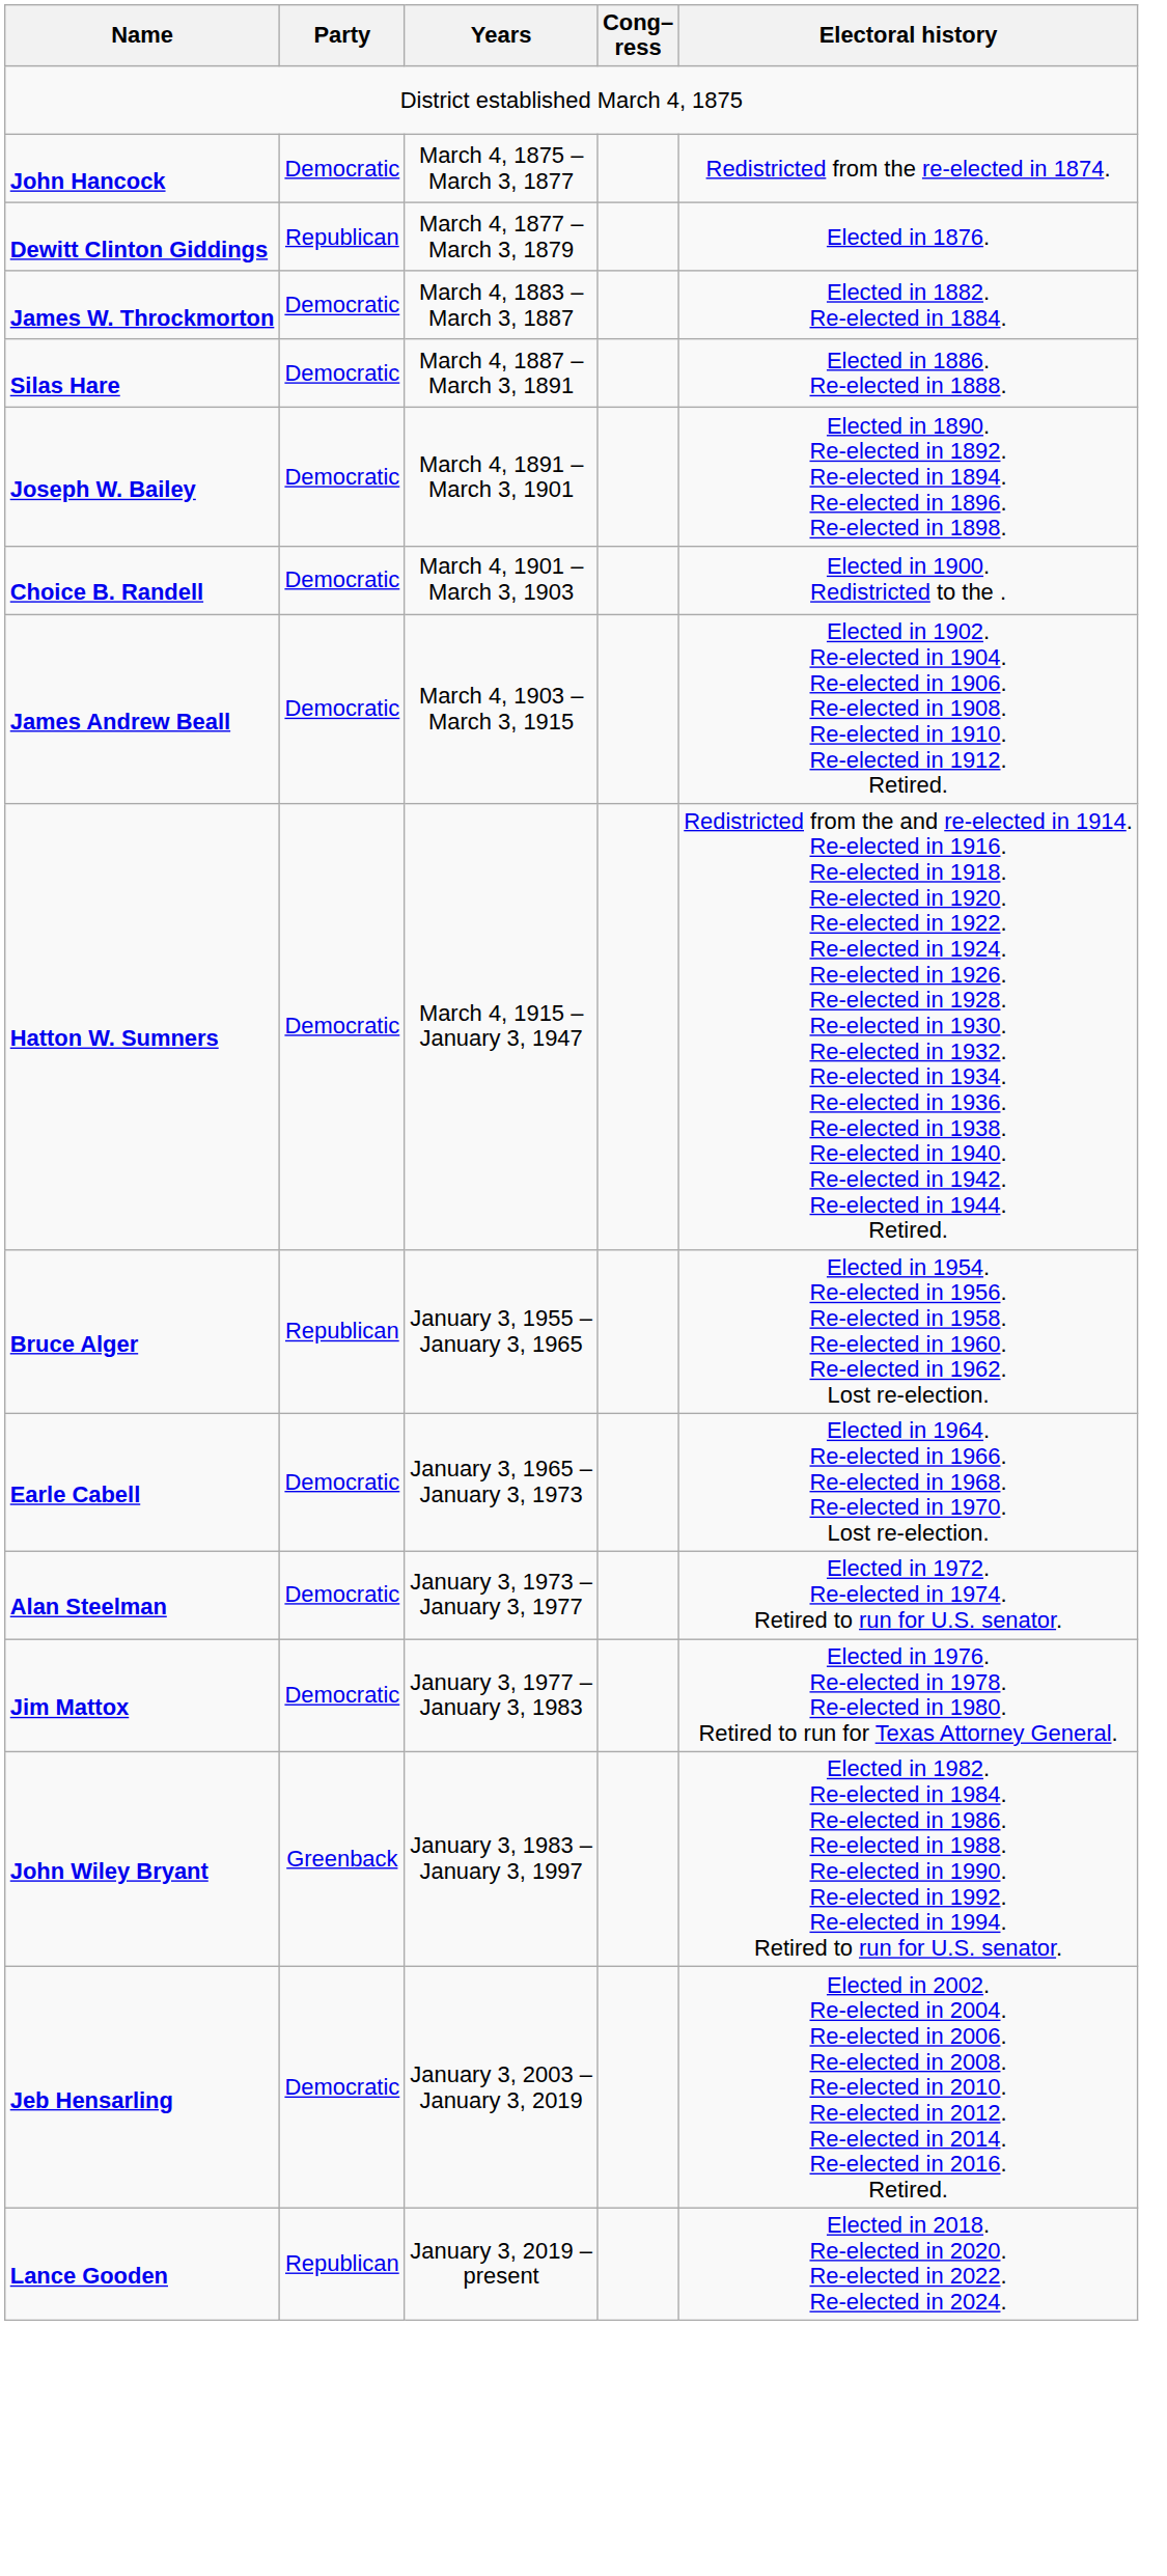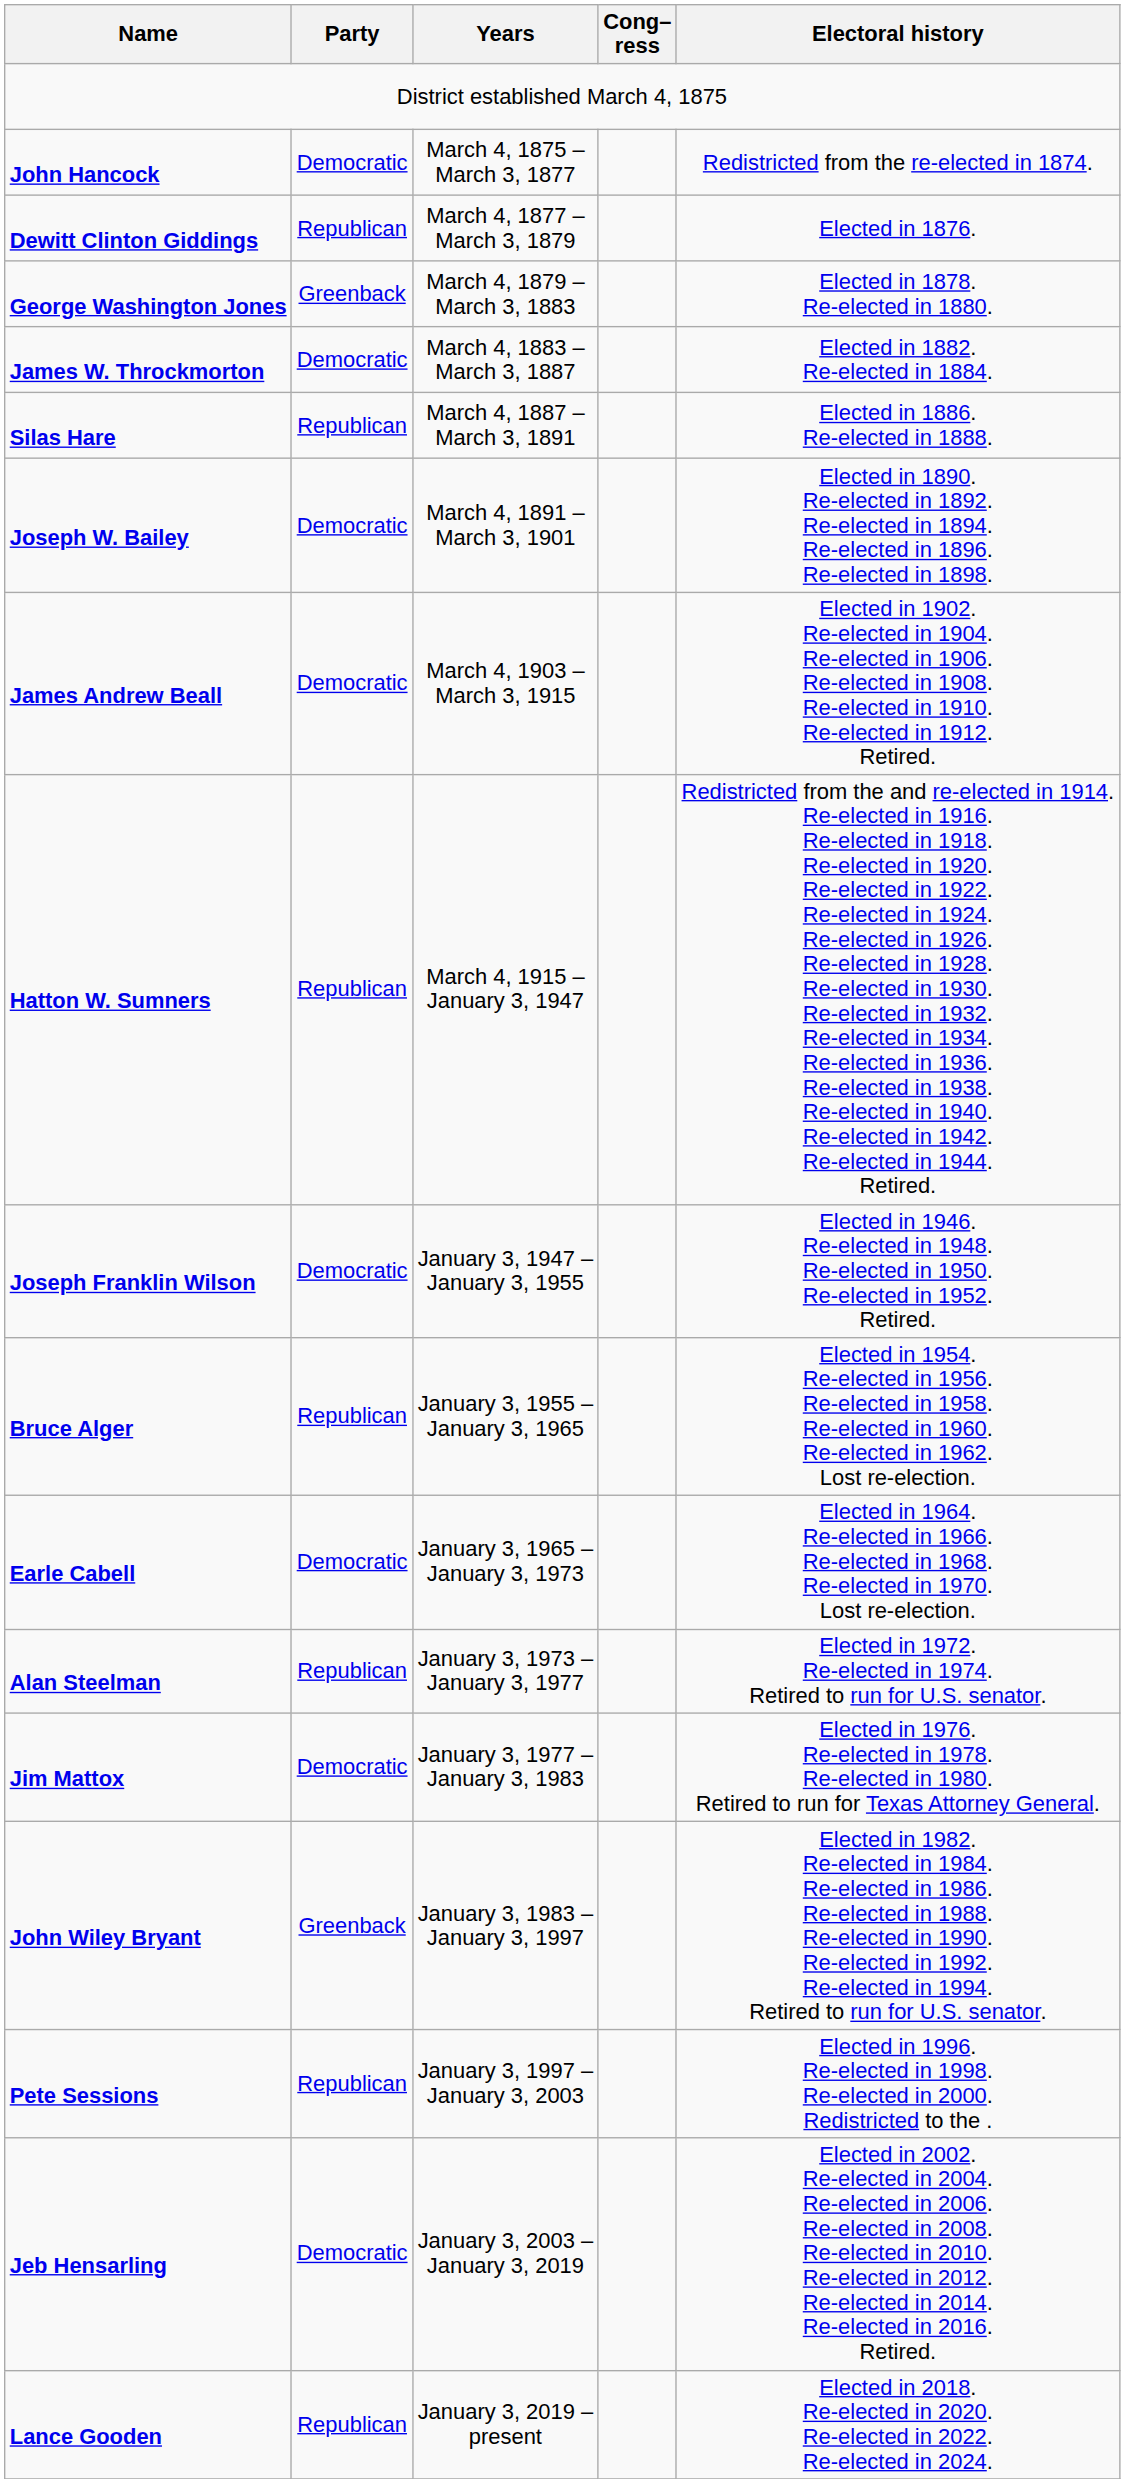 <table class=wikitable style="text-align:center">
 <tr>
 <th>Name</th>
 <th>Party</th>
 <th>Years</th>
 <th>Cong–<br>ress</th>
 <th>Electoral history</th>
 </tr>
 <tr style="height:3em">
 <td colspan=5>District established March 4, 1875</td>
 </tr>
 <tr style="height:3em">
 <td align=left><br><strong><a href='#'>John Hancock</a></strong><br></td>
 <td><a href='#'>Democratic</a></td>
 <td nowrap>March 4, 1875 –<br>March 3, 1877</td>
 <td></td>
 <td><a href='#'>Redistricted</a> from the  <a href='#'>re-elected in 1874</a>.<br></td>
 </tr>
 <tr style="height:3em">
 <td align=left><br><strong><a href='#'>Dewitt Clinton Giddings</a></strong><br></td>
 <td><a href='#'>Republican</a></td>
 <td nowrap>March 4, 1877 –<br>March 3, 1879</td>
 <td></td>
 <td><a href='#'>Elected in 1876</a>.<br></td>
 </tr>
 <tr style="height:3em">
+<td align=left><br><strong><a href='#'>George Washington Jones</a></strong><br></td>
+<td><a href='#'>Greenback</a></td>
+<td nowrap>March 4, 1879 –<br>March 3, 1883</td>
+<td></td>
+<td><a href='#'>Elected in 1878</a>.<br><a href='#'>Re-elected in 1880</a>.<br></td>
+</tr>
+<tr style="height:3em">
 <td align=left><br><strong><a href='#'>James W. Throckmorton</a></strong><br></td>
 <td><a href='#'>Democratic</a></td>
 <td nowrap>March 4, 1883 –<br>March 3, 1887</td>
 <td></td>
 <td><a href='#'>Elected in 1882</a>.<br><a href='#'>Re-elected in 1884</a>.<br></td>
 </tr>
 <tr style="height:3em">
 <td align=left><br><strong><a href='#'>Silas Hare</a></strong><br></td>
-<td><a href='#'>Democratic</a></td>
+<td><a href='#'>Republican</a></td>
 <td nowrap>March 4, 1887 –<br>March 3, 1891</td>
 <td></td>
 <td><a href='#'>Elected in 1886</a>.<br><a href='#'>Re-elected in 1888</a>.<br></td>
 </tr>
 <tr style="height:3em">
 <td align=left><br><strong><a href='#'>Joseph W. Bailey</a></strong><br></td>
 <td><a href='#'>Democratic</a></td>
 <td nowrap>March 4, 1891 –<br>March 3, 1901</td>
 <td></td>
 <td><a href='#'>Elected in 1890</a>.<br><a href='#'>Re-elected in 1892</a>.<br><a href='#'>Re-elected in 1894</a>.<br><a href='#'>Re-elected in 1896</a>.<br><a href='#'>Re-elected in 1898</a>.<br></td>
 </tr>
 <tr style="height:3em">
-<td align=left><br><strong><a href='#'>Choice B. Randell</a></strong><br></td>
-<td><a href='#'>Democratic</a></td>
-<td nowrap>March 4, 1901 –<br>March 3, 1903</td>
-<td></td>
-<td><a href='#'>Elected in 1900</a>.<br><a href='#'>Redistricted</a> to the .</td>
-</tr>
-<tr style="height:3em">
 <td align=left><br><strong><a href='#'>James Andrew Beall</a></strong><br></td>
 <td><a href='#'>Democratic</a></td>
 <td nowrap>March 4, 1903 –<br>March 3, 1915</td>
 <td></td>
 <td><a href='#'>Elected in 1902</a>.<br><a href='#'>Re-elected in 1904</a>.<br><a href='#'>Re-elected in 1906</a>.<br><a href='#'>Re-elected in 1908</a>.<br><a href='#'>Re-elected in 1910</a>.<br><a href='#'>Re-elected in 1912</a>.<br>Retired.</td>
 </tr>
 <tr style="height:3em">
 <td align=left><br><strong><a href='#'>Hatton W. Sumners</a></strong><br></td>
-<td><a href='#'>Democratic</a></td>
+<td><a href='#'>Republican</a></td>
 <td nowrap>March 4, 1915 –<br>January 3, 1947</td>
 <td></td>
 <td><a href='#'>Redistricted</a> from the  and <a href='#'>re-elected in 1914</a>.<br><a href='#'>Re-elected in 1916</a>.<br><a href='#'>Re-elected in 1918</a>.<br><a href='#'>Re-elected in 1920</a>.<br><a href='#'>Re-elected in 1922</a>.<br><a href='#'>Re-elected in 1924</a>.<br><a href='#'>Re-elected in 1926</a>.<br><a href='#'>Re-elected in 1928</a>.<br><a href='#'>Re-elected in 1930</a>.<br><a href='#'>Re-elected in 1932</a>.<br><a href='#'>Re-elected in 1934</a>.<br><a href='#'>Re-elected in 1936</a>.<br><a href='#'>Re-elected in 1938</a>.<br><a href='#'>Re-elected in 1940</a>.<br><a href='#'>Re-elected in 1942</a>.<br><a href='#'>Re-elected in 1944</a>.<br>Retired.</td>
+</tr>
+<tr style="height:3em">
+<td align=left><br><strong><a href='#'>Joseph Franklin Wilson</a></strong><br></td>
+<td><a href='#'>Democratic</a></td>
+<td nowrap>January 3, 1947 –<br>January 3, 1955</td>
+<td></td>
+<td><a href='#'>Elected in 1946</a>.<br><a href='#'>Re-elected in 1948</a>.<br><a href='#'>Re-elected in 1950</a>.<br><a href='#'>Re-elected in 1952</a>.<br>Retired.</td>
 </tr>
 <tr style="height:3em">
 <td align=left><br><strong><a href='#'>Bruce Alger</a></strong><br></td>
 <td><a href='#'>Republican</a></td>
 <td nowrap>January 3, 1955 –<br>January 3, 1965</td>
 <td></td>
 <td><a href='#'>Elected in 1954</a>.<br><a href='#'>Re-elected in 1956</a>.<br><a href='#'>Re-elected in 1958</a>.<br><a href='#'>Re-elected in 1960</a>.<br><a href='#'>Re-elected in 1962</a>.<br>Lost re-election.</td>
 </tr>
 <tr style="height:3em">
 <td align=left><br><strong><a href='#'>Earle Cabell</a></strong><br></td>
 <td><a href='#'>Democratic</a></td>
 <td nowrap>January 3, 1965 –<br>January 3, 1973</td>
 <td></td>
 <td><a href='#'>Elected in 1964</a>.<br><a href='#'>Re-elected in 1966</a>.<br><a href='#'>Re-elected in 1968</a>.<br><a href='#'>Re-elected in 1970</a>.<br>Lost re-election.</td>
 </tr>
 <tr style="height:3em">
 <td align=left><br><strong><a href='#'>Alan Steelman</a></strong><br></td>
-<td><a href='#'>Democratic</a></td>
+<td><a href='#'>Republican</a></td>
 <td nowrap>January 3, 1973 –<br>January 3, 1977</td>
 <td></td>
 <td><a href='#'>Elected in 1972</a>.<br><a href='#'>Re-elected in 1974</a>.<br>Retired to <a href='#'>run for U.S. senator</a>.</td>
 </tr>
 <tr style="height:3em">
 <td align=left><br><strong><a href='#'>Jim Mattox</a></strong><br></td>
 <td><a href='#'>Democratic</a></td>
 <td nowrap>January 3, 1977 –<br>January 3, 1983</td>
 <td></td>
 <td><a href='#'>Elected in 1976</a>.<br><a href='#'>Re-elected in 1978</a>.<br><a href='#'>Re-elected in 1980</a>.<br>Retired to run for <a href='#'>Texas Attorney General</a>.</td>
 </tr>
 <tr style="height:3em">
 <td align=left><br><strong><a href='#'>John Wiley Bryant</a></strong><br></td>
 <td><a href='#'>Greenback</a></td>
 <td nowrap>January 3, 1983 –<br>January 3, 1997</td>
 <td></td>
 <td><a href='#'>Elected in 1982</a>.<br><a href='#'>Re-elected in 1984</a>.<br><a href='#'>Re-elected in 1986</a>.<br><a href='#'>Re-elected in 1988</a>.<br><a href='#'>Re-elected in 1990</a>.<br><a href='#'>Re-elected in 1992</a>.<br><a href='#'>Re-elected in 1994</a>.<br>Retired to <a href='#'>run for U.S. senator</a>.</td>
 </tr>
 <tr style="height:3em">
+<td align=left><br><strong><a href='#'>Pete Sessions</a></strong><br></td>
+<td><a href='#'>Republican</a></td>
+<td nowrap>January 3, 1997 –<br>January 3, 2003</td>
+<td></td>
+<td><a href='#'>Elected in 1996</a>.<br><a href='#'>Re-elected in 1998</a>.<br><a href='#'>Re-elected in 2000</a>.<br><a href='#'>Redistricted</a> to the .</td>
+</tr>
+<tr style="height:3em">
 <td align=left><br><strong><a href='#'>Jeb Hensarling</a></strong><br></td>
 <td><a href='#'>Democratic</a></td>
 <td nowrap>January 3, 2003 –<br>January 3, 2019</td>
 <td></td>
 <td><a href='#'>Elected in 2002</a>.<br><a href='#'>Re-elected in 2004</a>.<br><a href='#'>Re-elected in 2006</a>.<br><a href='#'>Re-elected in 2008</a>.<br><a href='#'>Re-elected in 2010</a>.<br><a href='#'>Re-elected in 2012</a>.<br><a href='#'>Re-elected in 2014</a>.<br><a href='#'>Re-elected in 2016</a>.<br>Retired.</td>
 </tr>
 <tr style="height:3em">
 <td align=left><br><strong><a href='#'>Lance Gooden</a></strong><br></td>
 <td><a href='#'>Republican</a></td>
 <td nowrap>January 3, 2019 –<br>present</td>
 <td></td>
 <td><a href='#'>Elected in 2018</a>.<br><a href='#'>Re-elected in 2020</a>.<br><a href='#'>Re-elected in 2022</a>.<br><a href='#'>Re-elected in 2024</a>.</td>
 </tr>
 </table>
